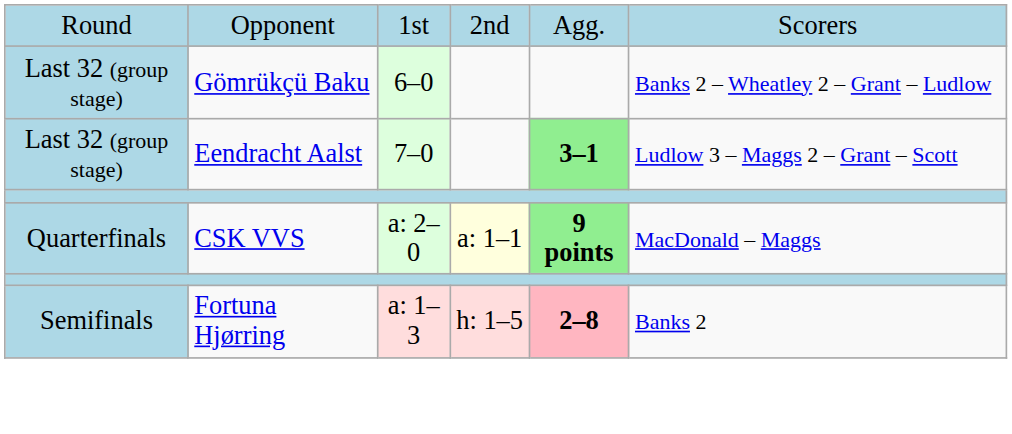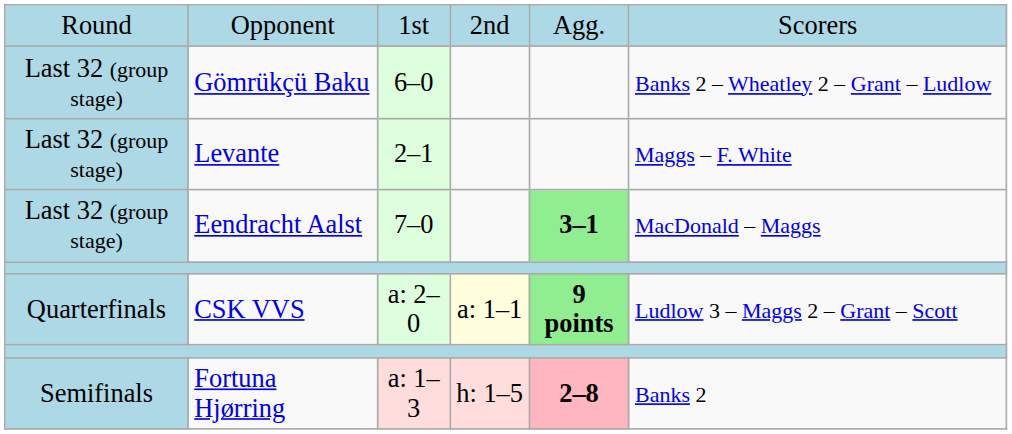 <table class="wikitable" style="text-align:center">
 <tr bgcolor=lightblue>
 <td width=150px>Round</td>
 <td width=200px>Opponent</td>
 <td width=80px>1st</td>
 <td width=80px>2nd</td>
 <td width=80px>Agg.</td>
 <td width=600px>Scorers</td>
 </tr>
 <tr>
 <td bgcolor=lightblue>Last 32 <small>(group stage)</small></td>
 <td align=left> <a href='#'>Gömrükçü Baku</a></td>
 <td bgcolor="#ddffdd">6–0</td>
 <td></td>
 <td></td>
 <td align=left><small><a href='#'>Banks</a> 2 – <a href='#'>Wheatley</a> 2 – <a href='#'>Grant</a> – <a href='#'>Ludlow</a></small></td>
 </tr>
 <tr>
 <td bgcolor=lightblue>Last 32 <small>(group stage)</small></td>
+<td align=left> <a href='#'>Levante</a></td>
+<td bgcolor="#ddffdd">2–1</td>
+<td></td>
+<td></td>
+<td align=left><small><a href='#'>Maggs</a> – <a href='#'>F. White</a></small></td>
+</tr>
+<tr>
+<td bgcolor=lightblue>Last 32 <small>(group stage)</small></td>
 <td align=left> <a href='#'>Eendracht Aalst</a></td>
 <td bgcolor="#ddffdd">7–0</td>
 <td></td>
 <td bgcolor=lightgreen><strong>3–1</strong></td>
-<td align=left><small><a href='#'>Ludlow</a> 3 – <a href='#'>Maggs</a> 2 – <a href='#'>Grant</a> – <a href='#'>Scott</a></small></td>
+<td align=left><small><a href='#'>MacDonald</a> – <a href='#'>Maggs</a></small></td>
 </tr>
 <tr bgcolor=lightblue>
 <td colspan=6></td>
 </tr>
 <tr>
 <td bgcolor=lightblue>Quarterfinals</td>
 <td align=left> <a href='#'>CSK VVS</a></td>
 <td bgcolor="#ddffdd">a: 2–0</td>
 <td bgcolor="#ffffdd">a: 1–1</td>
 <td bgcolor=lightgreen><strong>9 points</strong></td>
-<td align=left><small><a href='#'>MacDonald</a> – <a href='#'>Maggs</a></small></td>
+<td align=left><small><a href='#'>Ludlow</a> 3 – <a href='#'>Maggs</a> 2 – <a href='#'>Grant</a> – <a href='#'>Scott</a></small></td>
 </tr>
 <tr bgcolor=lightblue>
 <td colspan=6></td>
 </tr>
 <tr>
 <td bgcolor=lightblue>Semifinals</td>
 <td align=left> <a href='#'>Fortuna Hjørring</a></td>
 <td bgcolor="#ffdddd">a: 1–3</td>
 <td bgcolor="#ffdddd">h: 1–5</td>
 <td bgcolor=lightpink><strong>2–8</strong></td>
 <td align=left><small><a href='#'>Banks</a> 2</small></td>
 </tr>
 </table>
